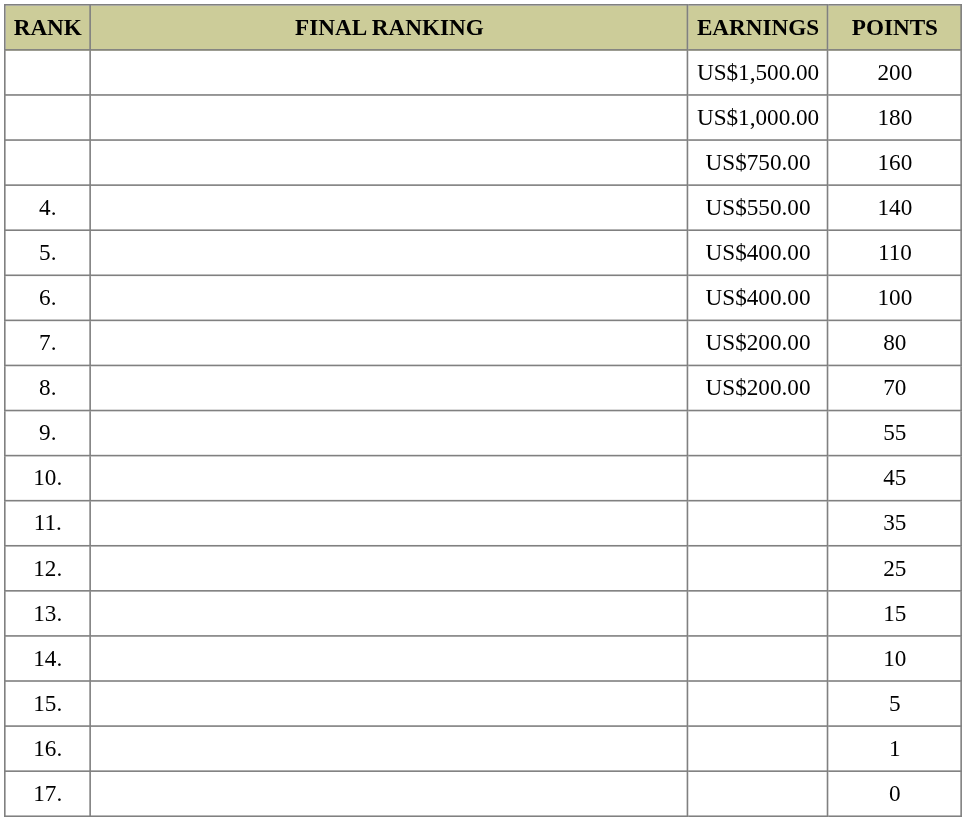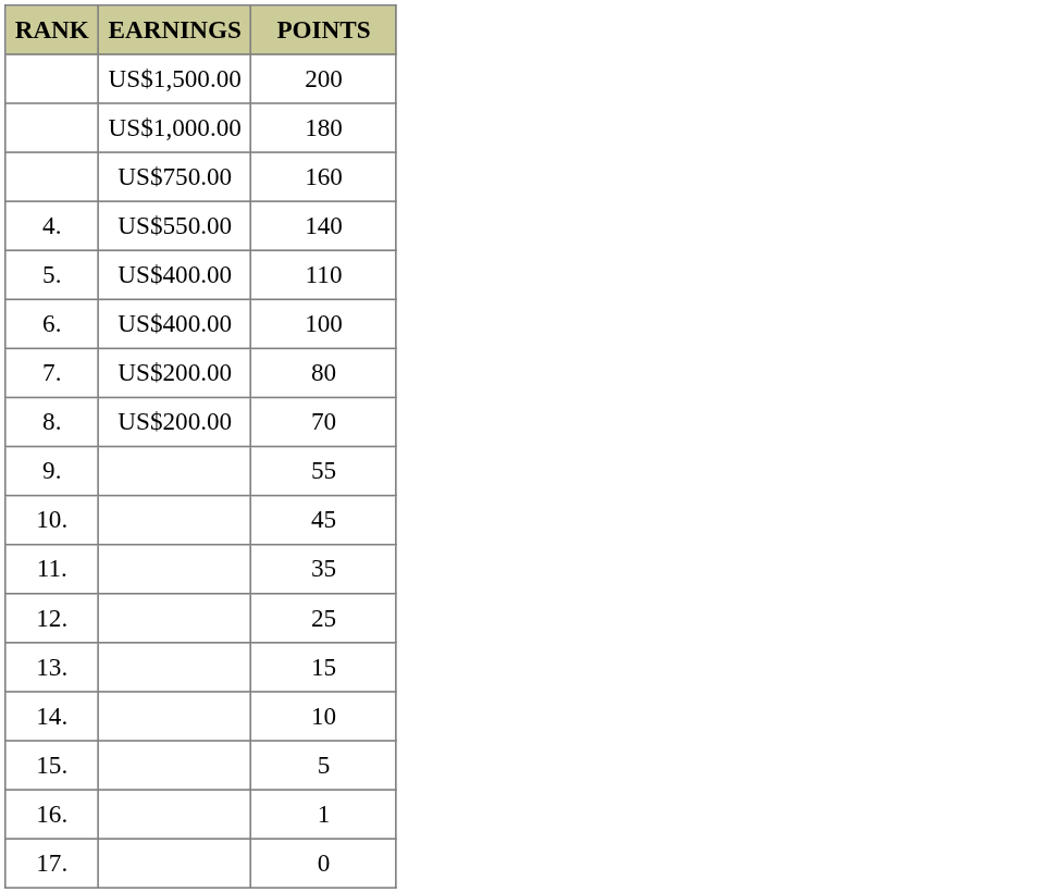 <table border="1" cellspacing="2" cellpadding="5" style="border-collapse: collapse; font-size: 90%;">
 <tr bgcolor="CCCC99">
 <th>RANK</th>
-<th style="width: 25em">FINAL RANKING</th>
 <th style="width: 5em">EARNINGS</th>
 <th style="width: 5em">POINTS</th>
 </tr>
 <tr>
 <td align="center"></td>
-<td></td>
 <td align="center">US$1,500.00</td>
 <td align="center">200</td>
 </tr>
 <tr>
 <td align="center"></td>
-<td></td>
 <td align="center">US$1,000.00</td>
 <td align="center">180</td>
 </tr>
 <tr>
 <td align="center"></td>
-<td></td>
 <td align="center">US$750.00</td>
 <td align="center">160</td>
 </tr>
 <tr>
 <td align="center">4.</td>
-<td></td>
 <td align="center">US$550.00</td>
 <td align="center">140</td>
 </tr>
 <tr>
 <td align="center">5.</td>
-<td></td>
 <td align="center">US$400.00</td>
 <td align="center">110</td>
 </tr>
 <tr>
 <td align="center">6.</td>
-<td></td>
 <td align="center">US$400.00</td>
 <td align="center">100</td>
 </tr>
 <tr>
 <td align="center">7.</td>
-<td></td>
 <td align="center">US$200.00</td>
 <td align="center">80</td>
 </tr>
 <tr>
 <td align="center">8.</td>
-<td></td>
 <td align="center">US$200.00</td>
 <td align="center">70</td>
 </tr>
 <tr>
 <td align="center">9.</td>
-<td></td>
 <td align="center"></td>
 <td align="center">55</td>
 </tr>
 <tr>
 <td align="center">10.</td>
-<td></td>
 <td align="center"></td>
 <td align="center">45</td>
 </tr>
 <tr>
 <td align="center">11.</td>
-<td></td>
 <td align="center"></td>
 <td align="center">35</td>
 </tr>
 <tr>
 <td align="center">12.</td>
-<td></td>
 <td align="center"></td>
 <td align="center">25</td>
 </tr>
 <tr>
 <td align="center">13.</td>
-<td></td>
 <td align="center"></td>
 <td align="center">15</td>
 </tr>
 <tr>
 <td align="center">14.</td>
-<td></td>
 <td align="center"></td>
 <td align="center">10</td>
 </tr>
 <tr>
 <td align="center">15.</td>
-<td></td>
 <td align="center"></td>
 <td align="center">5</td>
 </tr>
 <tr>
 <td align="center">16.</td>
-<td></td>
 <td align="center"></td>
 <td align="center">1</td>
 </tr>
 <tr>
 <td align="center">17.</td>
-<td></td>
 <td align="center"></td>
 <td align="center">0</td>
 </tr>
 </table>
